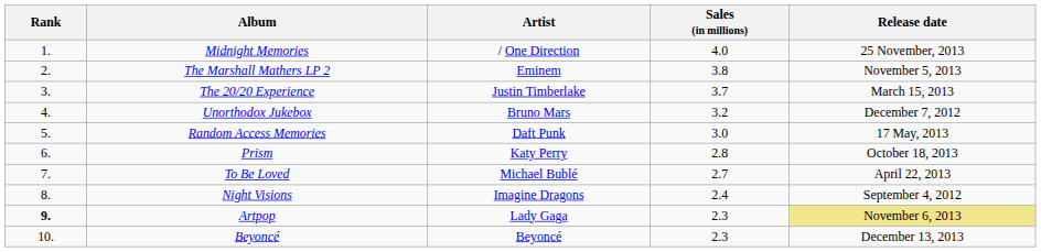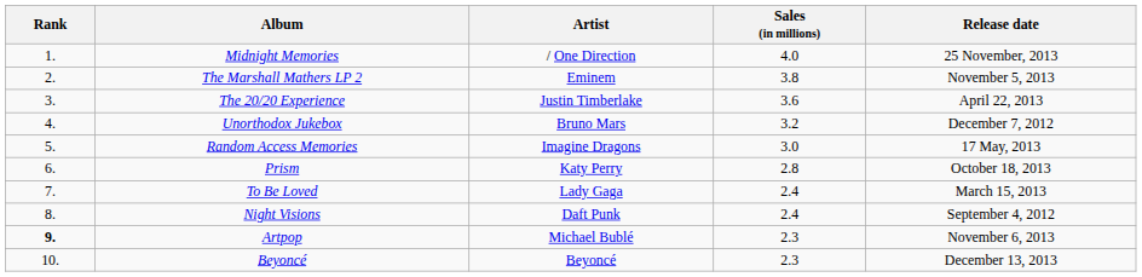 <table class="wikitable sortable" style="width:100%; text-align:center;">
 <tr>
 <th>Rank</th>
 <th>Album</th>
 <th>Artist</th>
 <th>Sales <br><small>(in millions)</small></th>
 <th>Release date</th>
 </tr>
 <tr>
 <td>1.</td>
 <td><em><a href='#'>Midnight Memories</a></em></td>
 <td>/ <a href='#'>One Direction</a></td>
 <td>4.0</td>
 <td>25 November, 2013</td>
 </tr>
 <tr>
 <td>2.</td>
 <td><em><a href='#'>The Marshall Mathers LP 2</a></em></td>
 <td> <a href='#'>Eminem</a></td>
 <td>3.8</td>
 <td>November 5, 2013</td>
 </tr>
 <tr>
 <td>3.</td>
 <td><em><a href='#'>The 20/20 Experience</a></em></td>
 <td> <a href='#'>Justin Timberlake</a></td>
-<td>3.7</td>
-<td>March 15, 2013</td>
+<td>3.6</td>
+<td>April 22, 2013</td>
 </tr>
 <tr>
 <td>4.</td>
 <td><em><a href='#'>Unorthodox Jukebox</a></em></td>
 <td> <a href='#'>Bruno Mars</a></td>
 <td>3.2</td>
 <td>December 7, 2012</td>
 </tr>
 <tr>
 <td>5.</td>
 <td><em><a href='#'>Random Access Memories</a></em></td>
-<td> <a href='#'>Daft Punk</a></td>
+<td> <a href='#'>Imagine Dragons</a></td>
 <td>3.0</td>
 <td>17 May, 2013</td>
 </tr>
 <tr>
 <td>6.</td>
 <td><em><a href='#'>Prism</a></em></td>
 <td> <a href='#'>Katy Perry</a></td>
 <td>2.8</td>
 <td>October 18, 2013</td>
 </tr>
 <tr>
 <td>7.</td>
 <td><em><a href='#'>To Be Loved</a></em></td>
-<td> <a href='#'>Michael Bublé</a></td>
-<td>2.7</td>
-<td>April 22, 2013</td>
+<td> <a href='#'>Lady Gaga</a></td>
+<td>2.4</td>
+<td>March 15, 2013</td>
 </tr>
 <tr>
 <td>8.</td>
 <td><em><a href='#'>Night Visions</a></em></td>
-<td> <a href='#'>Imagine Dragons</a></td>
+<td> <a href='#'>Daft Punk</a></td>
 <td>2.4</td>
 <td>September 4, 2012</td>
 </tr>
 <tr>
 <td><strong>9.</strong></td>
 <td><em><a href='#'>Artpop</a></em></td>
-<td> <a href='#'>Lady Gaga</a></td>
+<td> <a href='#'>Michael Bublé</a></td>
 <td>2.3</td>
-<td style="background: khaki;">November 6, 2013</td>
+<td>November 6, 2013</td>
 </tr>
 <tr>
 <td>10.</td>
 <td><em><a href='#'>Beyoncé</a></em></td>
 <td> <a href='#'>Beyoncé</a></td>
 <td>2.3</td>
 <td>December 13, 2013</td>
 </tr>
 </table>
